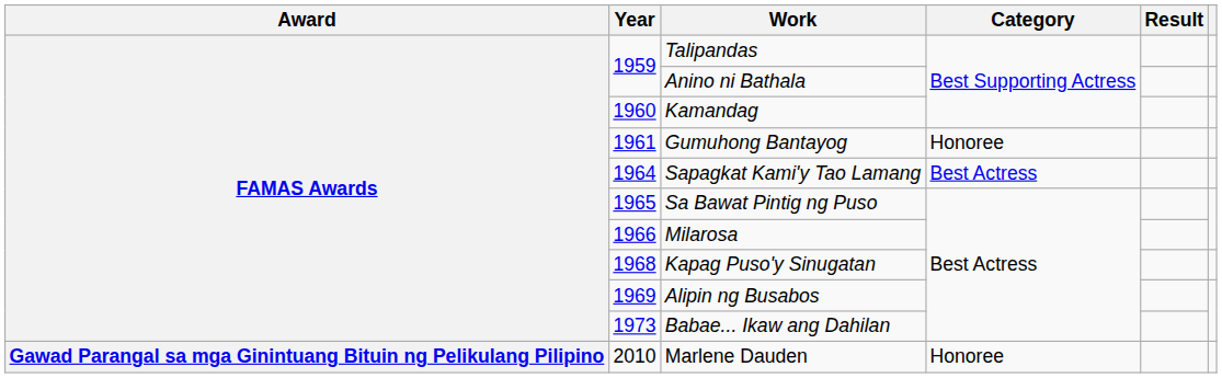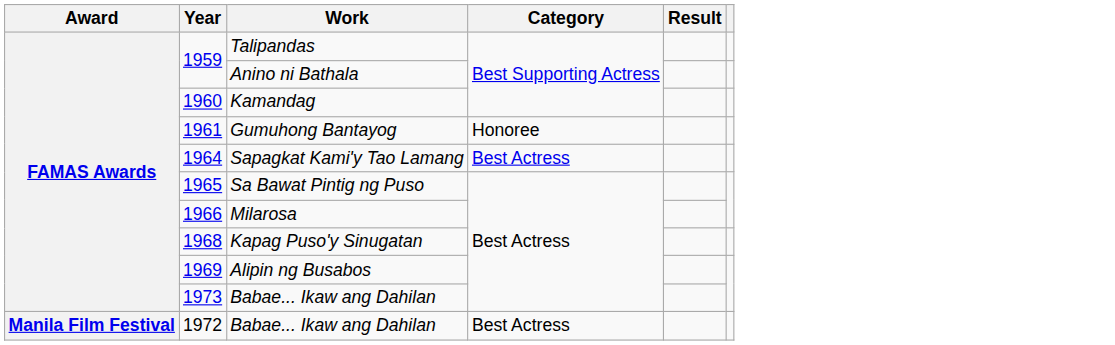 <table class="wikitable sortable plainrowheaders">
 <tr>
 <th scope="col">Award</th>
 <th scope="col">Year</th>
 <th scope="col">Work</th>
 <th scope="col">Category</th>
 <th scope="col">Result</th>
 <th scope="col" class="unsortable"></th>
 </tr>
 <tr>
 <th scope="rowgroup" rowspan="10"><a href='#'>FAMAS Awards</a></th>
 <td rowspan="2"><a href='#'>1959</a></td>
 <td><em>Talipandas</em></td>
 <td rowspan="3"><a href='#'>Best Supporting Actress</a></td>
 <td></td>
 <td></td>
 </tr>
 <tr>
 <td><em>Anino ni Bathala</em></td>
 <td></td>
 <td></td>
 </tr>
 <tr>
 <td><a href='#'>1960</a></td>
 <td><em>Kamandag</em></td>
 <td></td>
 <td></td>
 </tr>
 <tr>
 <td><a href='#'>1961</a></td>
 <td><em>Gumuhong Bantayog</em></td>
 <td>Honoree</td>
 <td></td>
 <td></td>
 </tr>
 <tr>
 <td><a href='#'>1964</a></td>
 <td><em>Sapagkat Kami'y Tao Lamang</em></td>
 <td><a href='#'>Best Actress</a></td>
 <td></td>
 <td></td>
 </tr>
 <tr>
 <td><a href='#'>1965</a></td>
 <td><em>Sa Bawat Pintig ng Puso</em></td>
 <td rowspan="5">Best Actress</td>
 <td></td>
 <td rowspan="2"></td>
 </tr>
 <tr>
 <td><a href='#'>1966</a></td>
 <td><em>Milarosa</em></td>
 <td></td>
 </tr>
 <tr>
 <td><a href='#'>1968</a></td>
 <td><em>Kapag Puso'y Sinugatan</em></td>
 <td></td>
 <td></td>
 </tr>
 <tr>
 <td><a href='#'>1969</a></td>
 <td><em>Alipin ng Busabos</em></td>
 <td></td>
 <td rowspan="2"></td>
 </tr>
 <tr>
 <td><a href='#'>1973</a></td>
 <td><em>Babae... Ikaw ang Dahilan</em></td>
 <td></td>
 </tr>
 <tr>
-<th scope="rowgroup"><a href='#'>Gawad Parangal sa mga Ginintuang Bituin ng Pelikulang Pilipino</a></th>
-<td>2010</td>
-<td>Marlene Dauden</td>
-<td>Honoree</td>
+<th scope="rowgroup"><a href='#'>Manila Film Festival</a></th>
+<td>1972</td>
+<td><em>Babae... Ikaw ang Dahilan</em></td>
+<td>Best Actress</td>
 <td></td>
 <td></td>
 </tr>
 </table>
